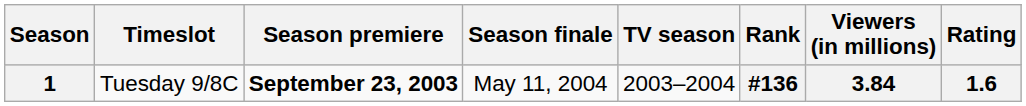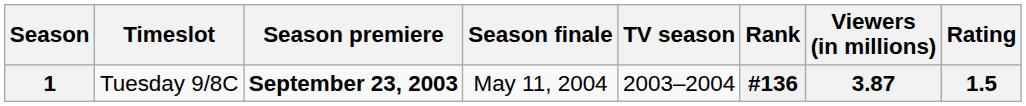 <table class="wikitable">
 <tr>
 <th>Season</th>
 <th>Timeslot</th>
 <th>Season premiere</th>
 <th>Season finale</th>
 <th>TV season</th>
 <th>Rank</th>
 <th>Viewers<br>(in millions)</th>
 <th>Rating</th>
 </tr>
 <tr>
 <th style="text-align:center">1</th>
 <td style="text-align:center">Tuesday 9/8C</td>
 <td style="text-align:center"><strong>September 23, 2003</strong></td>
 <td style="text-align:center">May 11, 2004</td>
 <td style="text-align:center">2003–2004</td>
 <th style="text-align:center">#136</th>
-<th style="text-align:center">3.84</th>
-<th style="text-align:center">1.6</th>
+<th style="text-align:center">3.87</th>
+<th style="text-align:center">1.5</th>
 </tr>
 </table>
